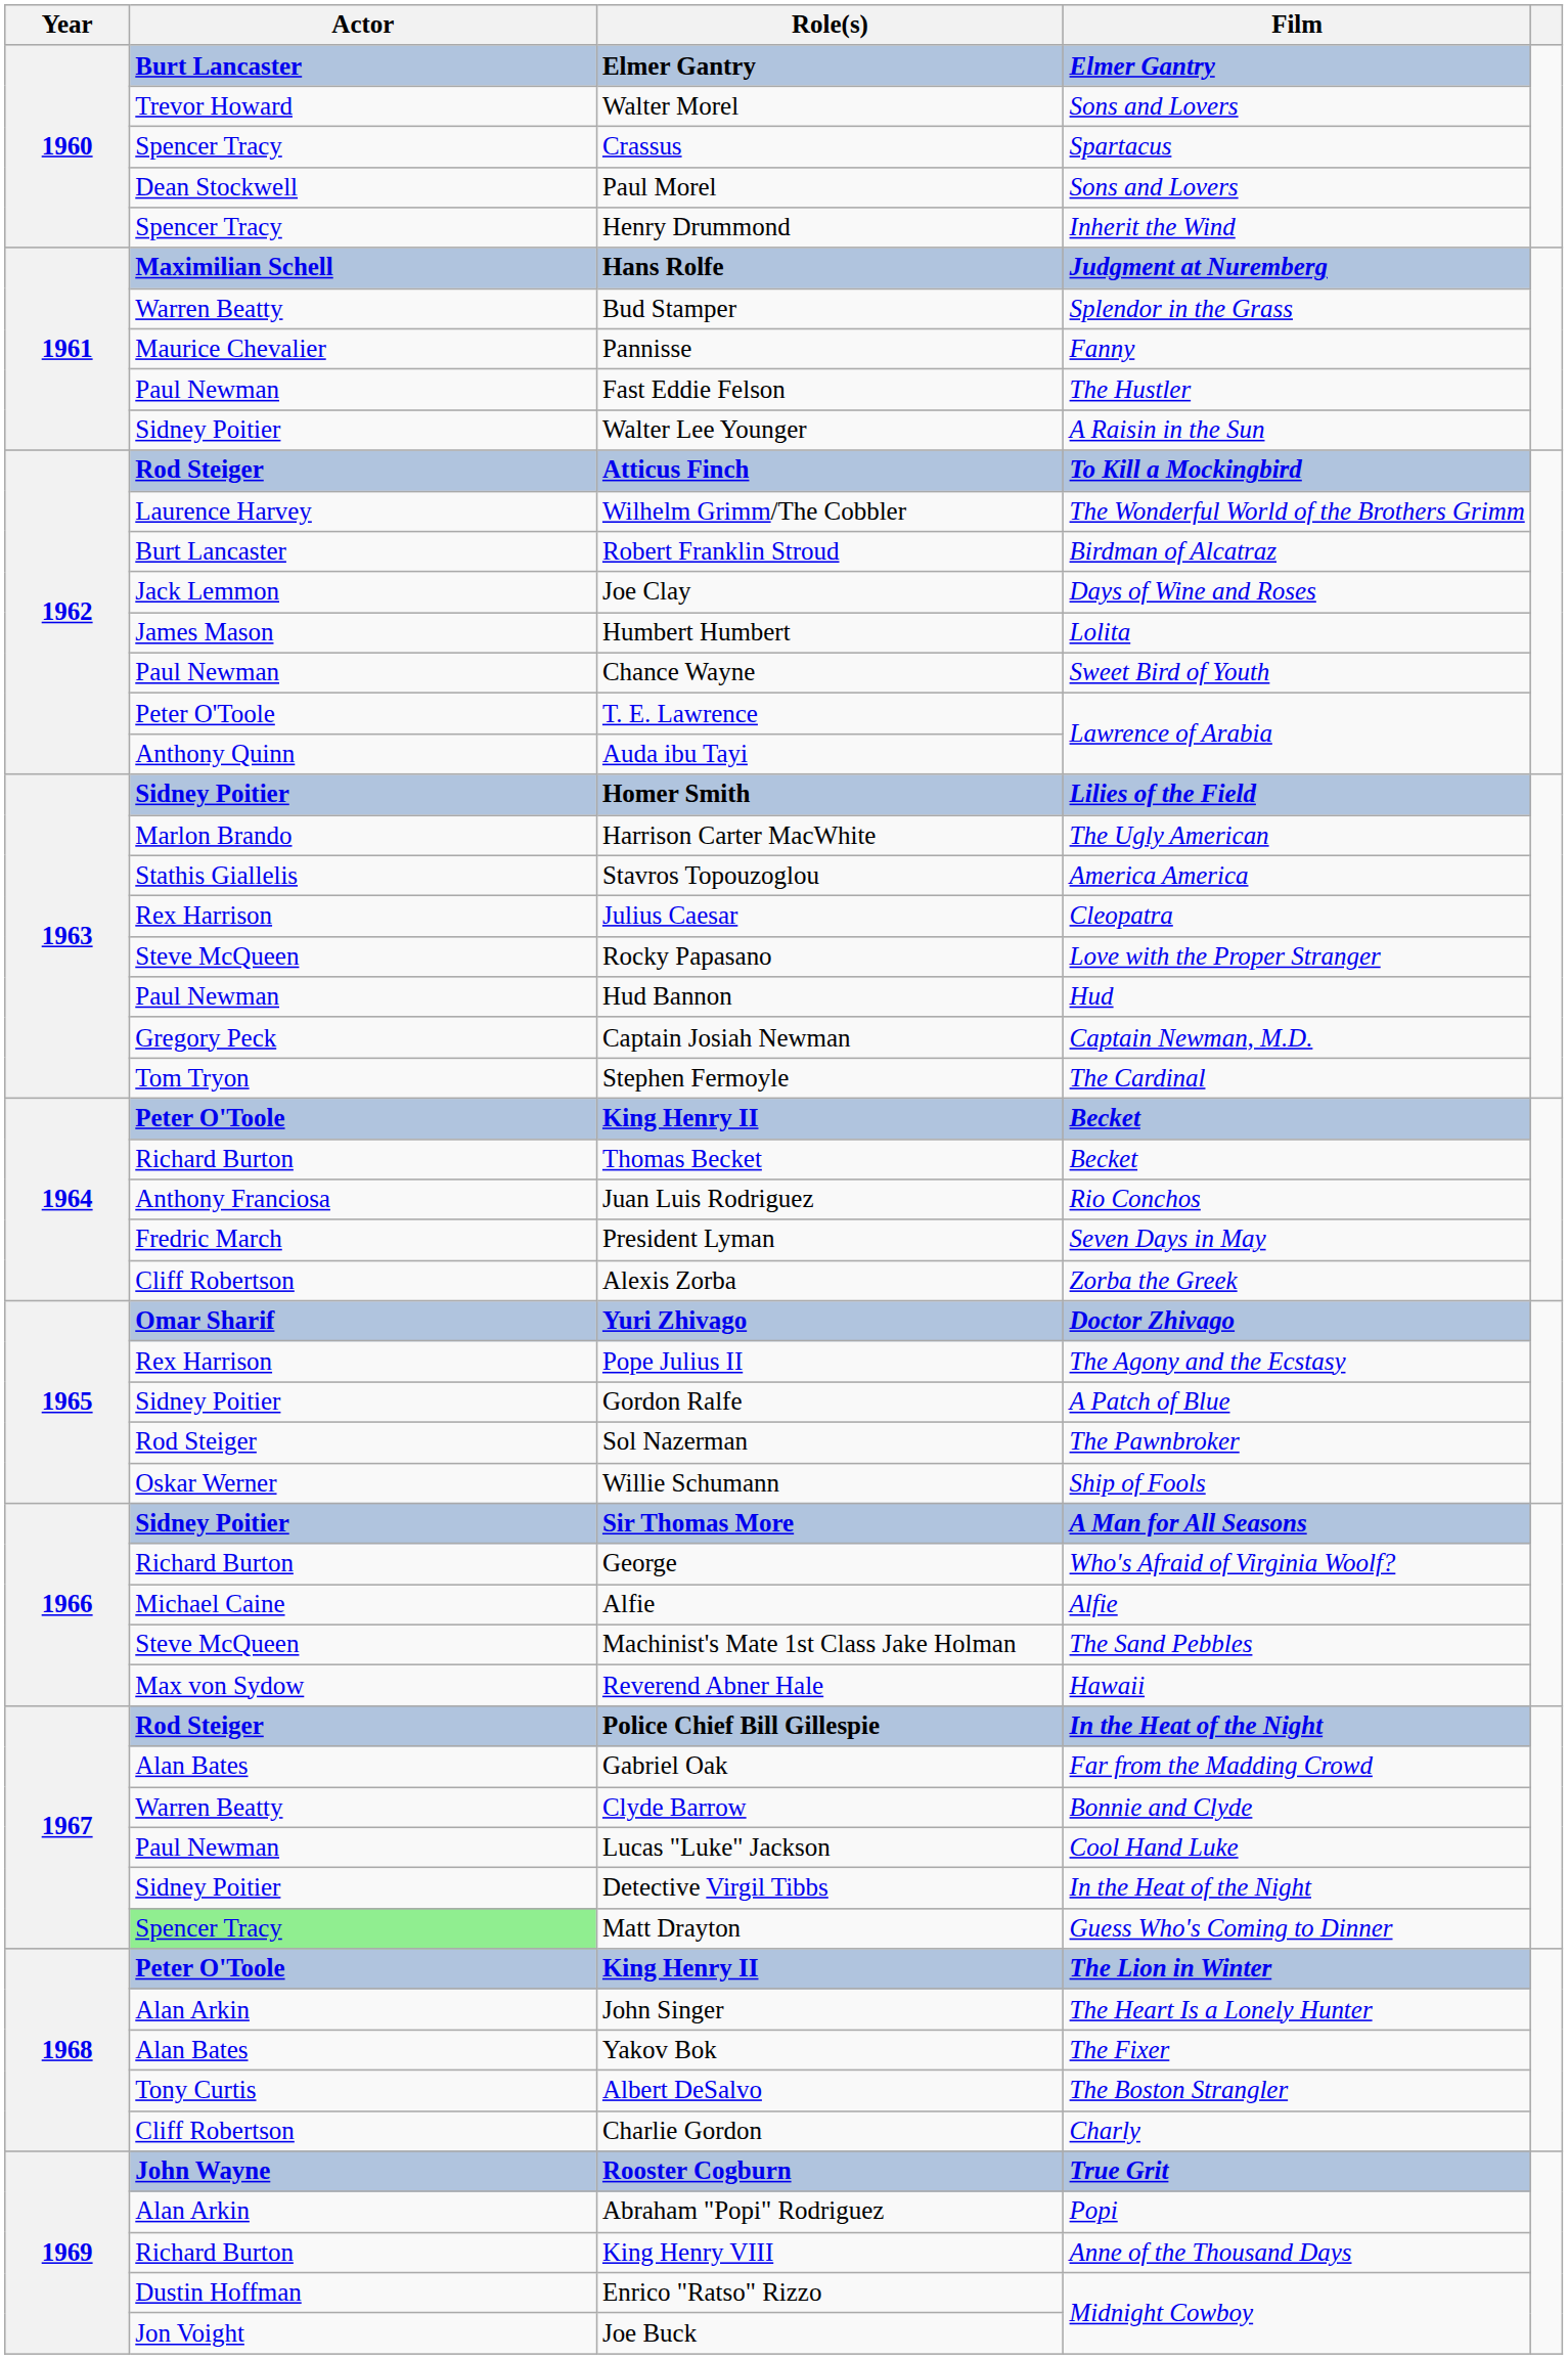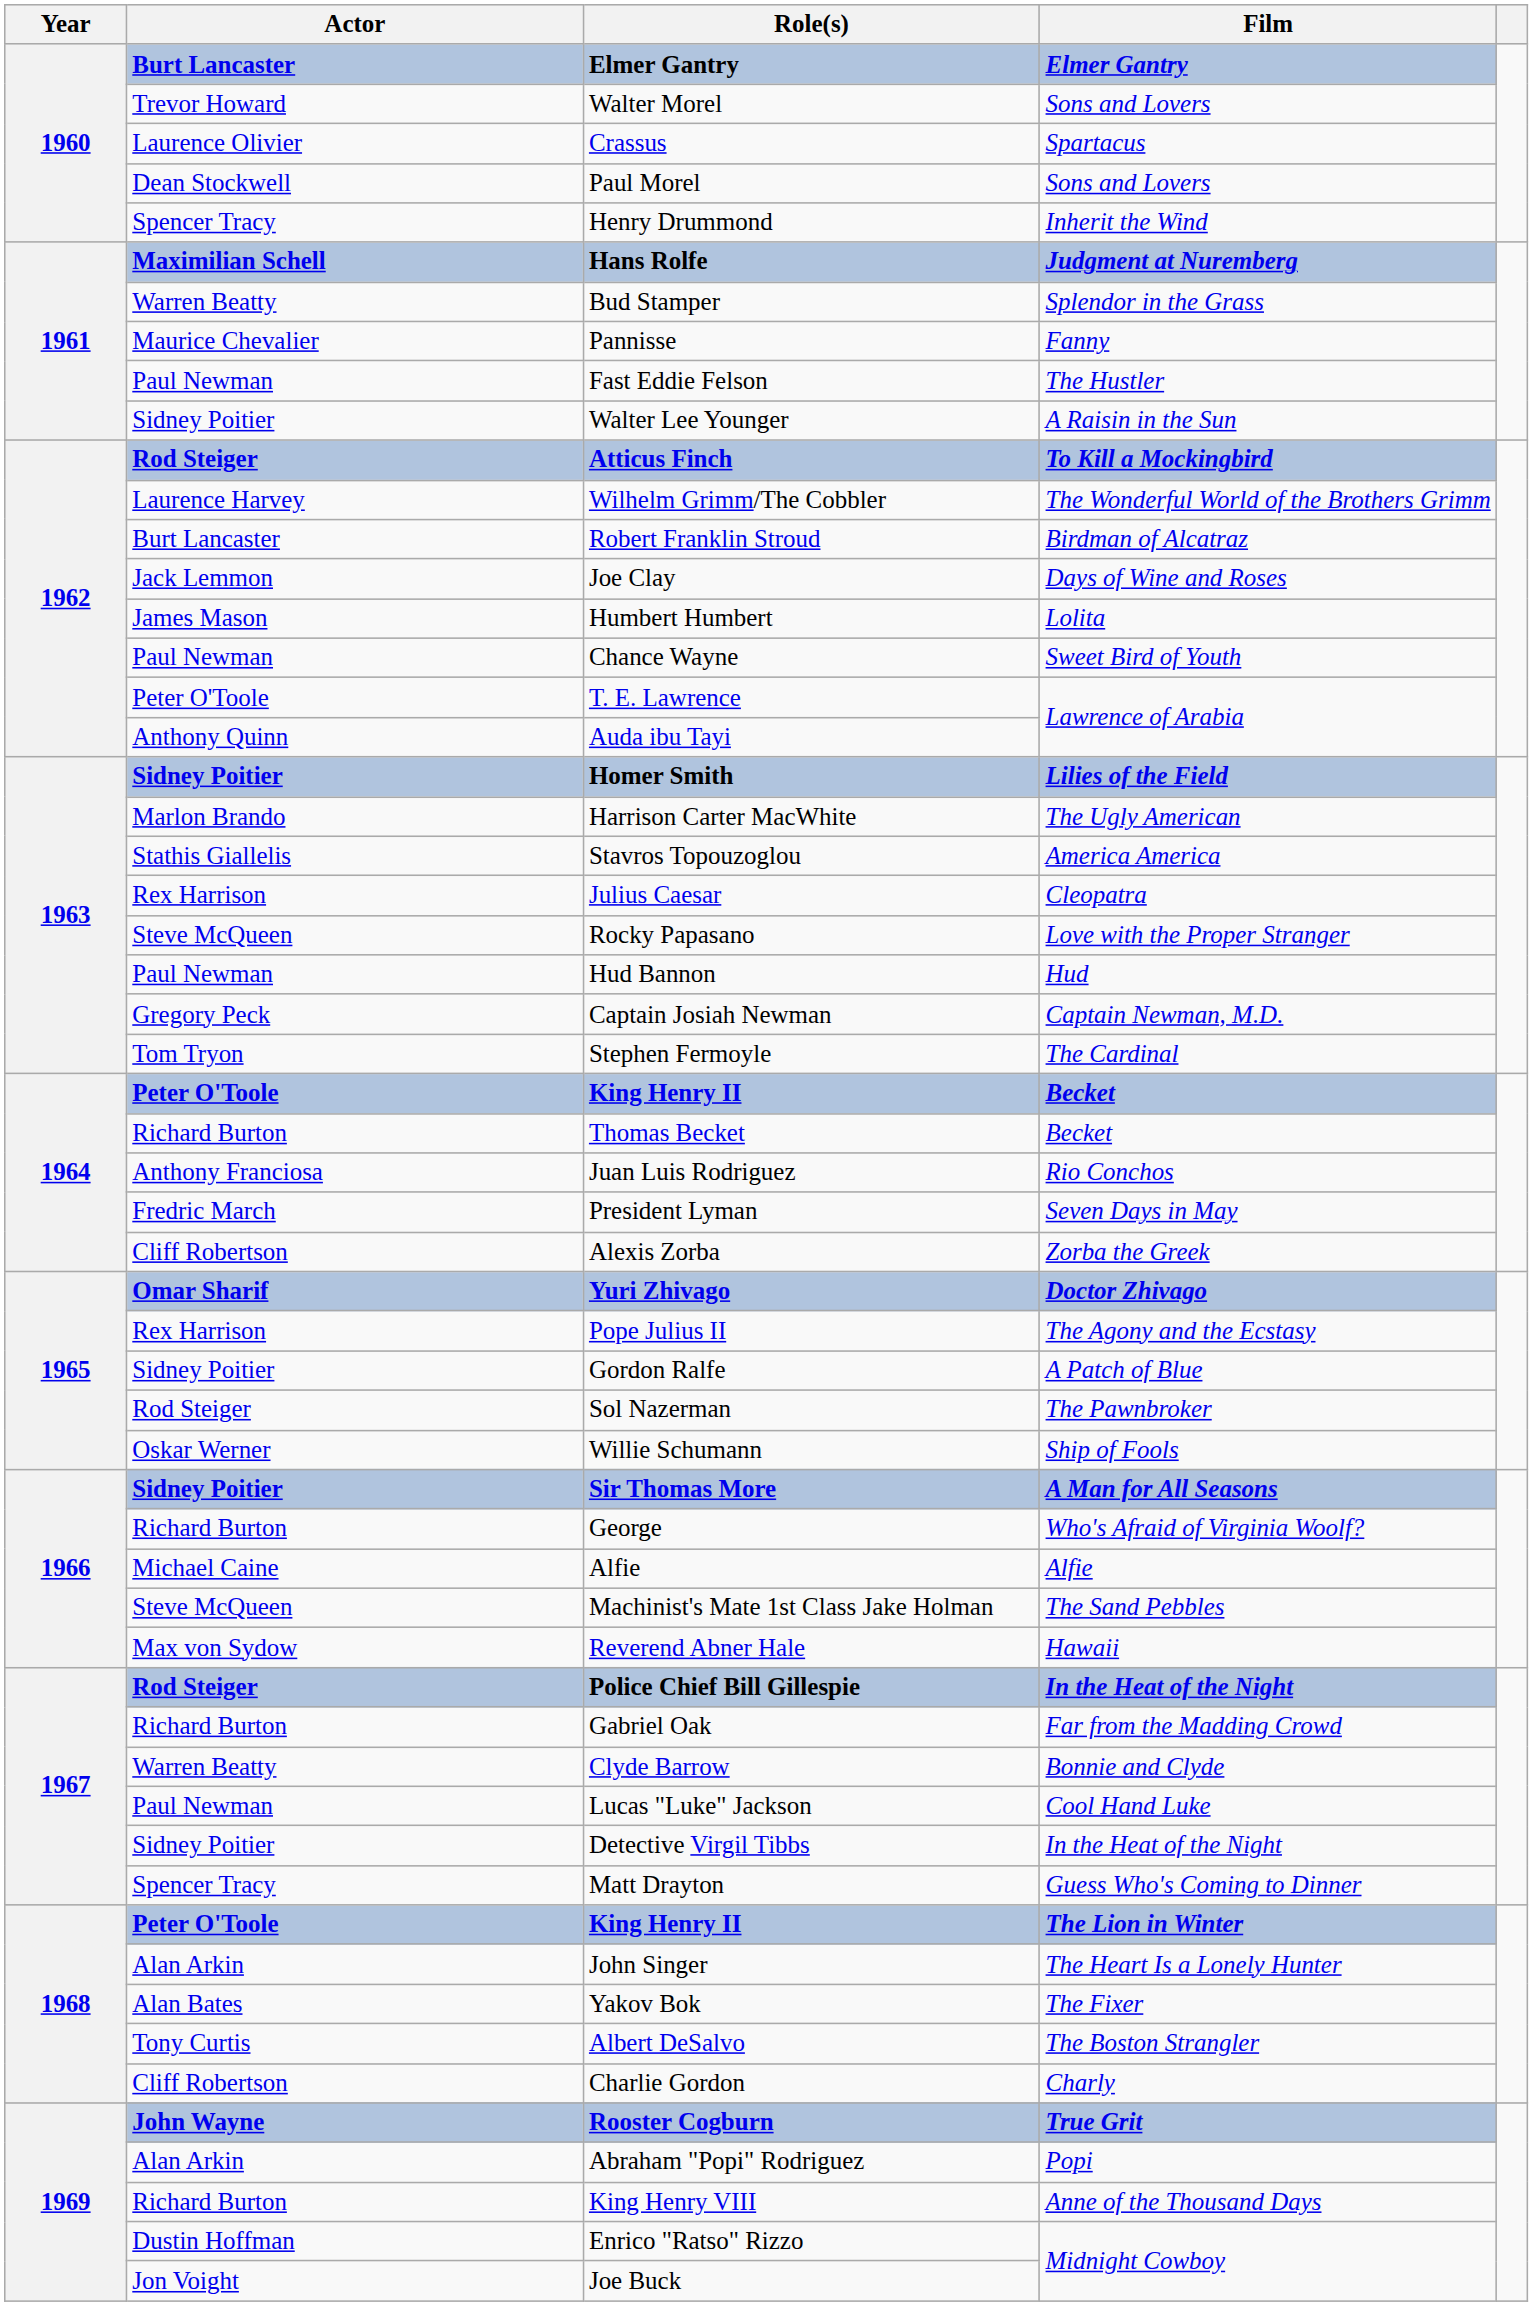 <table class="wikitable sortable">
 <tr>
 <th scope="col" style="width:8%;">Year</th>
 <th scope="col" style="width:30%;">Actor</th>
 <th scope="col" style="width:30%;">Role(s)</th>
 <th scope="col" style="width:30%;">Film</th>
 <th scope="col" style="width:2%;" class="unsortable"></th>
 </tr>
 <tr>
 <th rowspan="5" style="text-align:center;"><a href='#'>1960</a></th>
 <td style="background:#B0C4DE;"><strong><a href='#'>Burt Lancaster</a></strong></td>
 <td style="background:#B0C4DE;"><strong>Elmer Gantry</strong></td>
 <td style="background:#B0C4DE;"><strong><em><a href='#'>Elmer Gantry</a></em></strong></td>
 <td rowspan=5></td>
 </tr>
 <tr>
 <td><a href='#'>Trevor Howard</a></td>
 <td>Walter Morel</td>
 <td><em><a href='#'>Sons and Lovers</a></em></td>
 </tr>
 <tr>
-<td><a href='#'>Spencer Tracy</a></td>
+<td><a href='#'>Laurence Olivier</a></td>
 <td><a href='#'>Crassus</a></td>
 <td><em><a href='#'>Spartacus</a></em></td>
 </tr>
 <tr>
 <td><a href='#'>Dean Stockwell</a></td>
 <td>Paul Morel</td>
 <td><em><a href='#'>Sons and Lovers</a></em></td>
 </tr>
 <tr>
 <td><a href='#'>Spencer Tracy</a></td>
 <td>Henry Drummond</td>
 <td><em><a href='#'>Inherit the Wind</a></em></td>
 </tr>
 <tr>
 <th rowspan="5" style="text-align:center;"><a href='#'>1961</a></th>
 <td style="background:#B0C4DE;"><strong><a href='#'>Maximilian Schell</a></strong></td>
 <td style="background:#B0C4DE;"><strong>Hans Rolfe</strong></td>
 <td style="background:#B0C4DE;"><strong><em><a href='#'>Judgment at Nuremberg</a></em></strong></td>
 <td rowspan=5></td>
 </tr>
 <tr>
 <td><a href='#'>Warren Beatty</a></td>
 <td>Bud Stamper</td>
 <td><em><a href='#'>Splendor in the Grass</a></em></td>
 </tr>
 <tr>
 <td><a href='#'>Maurice Chevalier</a></td>
 <td>Pannisse</td>
 <td><em><a href='#'>Fanny</a></em></td>
 </tr>
 <tr>
 <td><a href='#'>Paul Newman</a></td>
 <td>Fast Eddie Felson</td>
 <td><em><a href='#'>The Hustler</a></em></td>
 </tr>
 <tr>
 <td><a href='#'>Sidney Poitier</a></td>
 <td>Walter Lee Younger</td>
 <td><em><a href='#'>A Raisin in the Sun</a></em></td>
 </tr>
 <tr>
 <th rowspan="8" style="text-align:center;"><a href='#'>1962</a></th>
 <td style="background:#B0C4DE;"><strong><a href='#'>Rod Steiger</a></strong></td>
 <td style="background:#B0C4DE;"><strong><a href='#'>Atticus Finch</a></strong></td>
 <td style="background:#B0C4DE;"><strong><em><a href='#'>To Kill a Mockingbird</a></em></strong></td>
 <td rowspan=8></td>
 </tr>
 <tr>
 <td><a href='#'>Laurence Harvey</a></td>
 <td><a href='#'>Wilhelm Grimm</a>/The Cobbler</td>
 <td><em><a href='#'>The Wonderful World of the Brothers Grimm</a></em></td>
 </tr>
 <tr>
 <td><a href='#'>Burt Lancaster</a></td>
 <td><a href='#'>Robert Franklin Stroud</a></td>
 <td><em><a href='#'>Birdman of Alcatraz</a></em></td>
 </tr>
 <tr>
 <td><a href='#'>Jack Lemmon</a></td>
 <td>Joe Clay</td>
 <td><em><a href='#'>Days of Wine and Roses</a></em></td>
 </tr>
 <tr>
 <td><a href='#'>James Mason</a></td>
 <td>Humbert Humbert</td>
 <td><em><a href='#'>Lolita</a></em></td>
 </tr>
 <tr>
 <td><a href='#'>Paul Newman</a></td>
 <td>Chance Wayne</td>
 <td><em><a href='#'>Sweet Bird of Youth</a></em></td>
 </tr>
 <tr>
 <td><a href='#'>Peter O'Toole</a></td>
 <td><a href='#'>T. E. Lawrence</a></td>
 <td rowspan=2><em><a href='#'>Lawrence of Arabia</a></em></td>
 </tr>
 <tr>
 <td><a href='#'>Anthony Quinn</a></td>
 <td><a href='#'>Auda ibu Tayi</a></td>
 </tr>
 <tr>
 <th rowspan="8" style="text-align:center;"><a href='#'>1963</a></th>
 <td style="background:#B0C4DE;"><strong><a href='#'>Sidney Poitier</a></strong></td>
 <td style="background:#B0C4DE;"><strong>Homer Smith</strong></td>
 <td style="background:#B0C4DE;"><strong><em><a href='#'>Lilies of the Field</a></em></strong></td>
 <td rowspan=8></td>
 </tr>
 <tr>
 <td><a href='#'>Marlon Brando</a></td>
 <td>Harrison Carter MacWhite</td>
 <td><em><a href='#'>The Ugly American</a></em></td>
 </tr>
 <tr>
 <td><a href='#'>Stathis Giallelis</a></td>
 <td>Stavros Topouzoglou</td>
 <td><em><a href='#'>America America</a></em></td>
 </tr>
 <tr>
 <td><a href='#'>Rex Harrison</a></td>
 <td><a href='#'>Julius Caesar</a></td>
 <td><em><a href='#'>Cleopatra</a></em></td>
 </tr>
 <tr>
 <td><a href='#'>Steve McQueen</a></td>
 <td>Rocky Papasano</td>
 <td><em><a href='#'>Love with the Proper Stranger</a></em></td>
 </tr>
 <tr>
 <td><a href='#'>Paul Newman</a></td>
 <td>Hud Bannon</td>
 <td><em><a href='#'>Hud</a></em></td>
 </tr>
 <tr>
 <td><a href='#'>Gregory Peck</a></td>
 <td>Captain Josiah Newman</td>
 <td><em><a href='#'>Captain Newman, M.D.</a></em></td>
 </tr>
 <tr>
 <td><a href='#'>Tom Tryon</a></td>
 <td>Stephen Fermoyle</td>
 <td><em><a href='#'>The Cardinal</a></em></td>
 </tr>
 <tr>
 <th rowspan="5" style="text-align:center;"><a href='#'>1964</a></th>
 <td style="background:#B0C4DE;"><strong><a href='#'>Peter O'Toole</a></strong></td>
 <td style="background:#B0C4DE;"><strong><a href='#'>King Henry II</a></strong></td>
 <td style="background:#B0C4DE;"><strong><em><a href='#'>Becket</a></em></strong></td>
 <td rowspan=5></td>
 </tr>
 <tr>
 <td><a href='#'>Richard Burton</a></td>
 <td><a href='#'>Thomas Becket</a></td>
 <td><em><a href='#'>Becket</a></em></td>
 </tr>
 <tr>
 <td><a href='#'>Anthony Franciosa</a></td>
 <td>Juan Luis Rodriguez</td>
 <td><em><a href='#'>Rio Conchos</a></em></td>
 </tr>
 <tr>
 <td><a href='#'>Fredric March</a></td>
 <td>President Lyman</td>
 <td><em><a href='#'>Seven Days in May</a></em></td>
 </tr>
 <tr>
 <td><a href='#'>Cliff Robertson</a></td>
 <td>Alexis Zorba</td>
 <td><em><a href='#'>Zorba the Greek</a></em></td>
 </tr>
 <tr>
 <th rowspan="5" style="text-align:center;"><a href='#'>1965</a></th>
 <td style="background:#B0C4DE;"><strong><a href='#'>Omar Sharif</a></strong></td>
 <td style="background:#B0C4DE;"><strong><a href='#'>Yuri Zhivago</a></strong></td>
 <td style="background:#B0C4DE;"><strong><em><a href='#'>Doctor Zhivago</a></em></strong></td>
 <td rowspan=5></td>
 </tr>
 <tr>
 <td><a href='#'>Rex Harrison</a></td>
 <td><a href='#'>Pope Julius II</a></td>
 <td><em><a href='#'>The Agony and the Ecstasy</a></em></td>
 </tr>
 <tr>
 <td><a href='#'>Sidney Poitier</a></td>
 <td>Gordon Ralfe</td>
 <td><em><a href='#'>A Patch of Blue</a></em></td>
 </tr>
 <tr>
 <td><a href='#'>Rod Steiger</a></td>
 <td>Sol Nazerman</td>
 <td><em><a href='#'>The Pawnbroker</a></em></td>
 </tr>
 <tr>
 <td><a href='#'>Oskar Werner</a></td>
 <td>Willie Schumann</td>
 <td><em><a href='#'>Ship of Fools</a></em></td>
 </tr>
 <tr>
 <th rowspan="5" style="text-align:center;"><a href='#'>1966</a></th>
 <td style="background:#B0C4DE;"><strong><a href='#'>Sidney Poitier</a></strong></td>
 <td style="background:#B0C4DE;"><strong><a href='#'>Sir Thomas More</a></strong></td>
 <td style="background:#B0C4DE;"><strong><em><a href='#'>A Man for All Seasons</a></em></strong></td>
 <td rowspan=5></td>
 </tr>
 <tr>
 <td><a href='#'>Richard Burton</a></td>
 <td>George</td>
 <td><em><a href='#'>Who's Afraid of Virginia Woolf?</a></em></td>
 </tr>
 <tr>
 <td><a href='#'>Michael Caine</a></td>
 <td>Alfie</td>
 <td><em><a href='#'>Alfie</a></em></td>
 </tr>
 <tr>
 <td><a href='#'>Steve McQueen</a></td>
 <td>Machinist's Mate 1st Class Jake Holman</td>
 <td><em><a href='#'>The Sand Pebbles</a></em></td>
 </tr>
 <tr>
 <td><a href='#'>Max von Sydow</a></td>
 <td><a href='#'>Reverend Abner Hale</a></td>
 <td><em><a href='#'>Hawaii</a></em></td>
 </tr>
 <tr>
 <th rowspan="6" style="text-align:center;"><a href='#'>1967</a></th>
 <td style="background:#B0C4DE;"><strong><a href='#'>Rod Steiger</a></strong></td>
 <td style="background:#B0C4DE;"><strong>Police Chief Bill Gillespie</strong></td>
 <td style="background:#B0C4DE;"><strong><em><a href='#'>In the Heat of the Night</a></em></strong></td>
 <td rowspan=6></td>
 </tr>
 <tr>
-<td><a href='#'>Alan Bates</a></td>
+<td><a href='#'>Richard Burton</a></td>
 <td>Gabriel Oak</td>
 <td><em><a href='#'>Far from the Madding Crowd</a></em></td>
 </tr>
 <tr>
 <td><a href='#'>Warren Beatty</a></td>
 <td><a href='#'>Clyde Barrow</a></td>
 <td><em><a href='#'>Bonnie and Clyde</a></em></td>
 </tr>
 <tr>
 <td><a href='#'>Paul Newman</a></td>
 <td>Lucas "Luke" Jackson</td>
 <td><em><a href='#'>Cool Hand Luke</a></em></td>
 </tr>
 <tr>
 <td><a href='#'>Sidney Poitier</a></td>
 <td>Detective <a href='#'>Virgil Tibbs</a></td>
 <td><em><a href='#'>In the Heat of the Night</a></em></td>
 </tr>
 <tr>
-<td style="background: lightgreen;"><a href='#'>Spencer Tracy</a></td>
+<td><a href='#'>Spencer Tracy</a></td>
 <td>Matt Drayton</td>
 <td><em><a href='#'>Guess Who's Coming to Dinner</a></em></td>
 </tr>
 <tr>
 <th rowspan="5" style="text-align:center;"><a href='#'>1968</a></th>
 <td style="background:#B0C4DE;"><strong><a href='#'>Peter O'Toole</a></strong></td>
 <td style="background:#B0C4DE;"><strong><a href='#'>King Henry II</a></strong></td>
 <td style="background:#B0C4DE;"><strong><em><a href='#'>The Lion in Winter</a></em></strong></td>
 <td rowspan=5></td>
 </tr>
 <tr>
 <td><a href='#'>Alan Arkin</a></td>
 <td>John Singer</td>
 <td><em><a href='#'>The Heart Is a Lonely Hunter</a></em></td>
 </tr>
 <tr>
 <td><a href='#'>Alan Bates</a></td>
 <td>Yakov Bok</td>
 <td><em><a href='#'>The Fixer</a></em></td>
 </tr>
 <tr>
 <td><a href='#'>Tony Curtis</a></td>
 <td><a href='#'>Albert DeSalvo</a></td>
 <td><em><a href='#'>The Boston Strangler</a></em></td>
 </tr>
 <tr>
 <td><a href='#'>Cliff Robertson</a></td>
 <td>Charlie Gordon</td>
 <td><em><a href='#'>Charly</a></em></td>
 </tr>
 <tr>
 <th rowspan="5" style="text-align:center;"><a href='#'>1969</a></th>
 <td style="background:#B0C4DE;"><strong><a href='#'>John Wayne</a></strong></td>
 <td style="background:#B0C4DE;"><strong><a href='#'>Rooster Cogburn</a></strong></td>
 <td style="background:#B0C4DE;"><strong><em><a href='#'>True Grit</a></em></strong></td>
 <td rowspan=5></td>
 </tr>
 <tr>
 <td><a href='#'>Alan Arkin</a></td>
 <td>Abraham "Popi" Rodriguez</td>
 <td><em><a href='#'>Popi</a></em></td>
 </tr>
 <tr>
 <td><a href='#'>Richard Burton</a></td>
 <td><a href='#'>King Henry VIII</a></td>
 <td><em><a href='#'>Anne of the Thousand Days</a></em></td>
 </tr>
 <tr>
 <td><a href='#'>Dustin Hoffman</a></td>
 <td>Enrico "Ratso" Rizzo</td>
 <td rowspan=2><em><a href='#'>Midnight Cowboy</a></em></td>
 </tr>
 <tr>
 <td><a href='#'>Jon Voight</a></td>
 <td>Joe Buck</td>
 </tr>
 </table>
